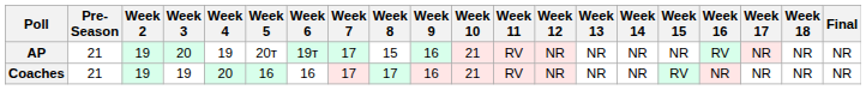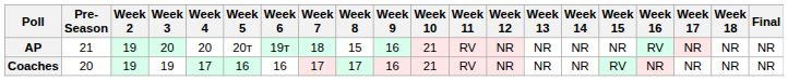 <table class="wikitable" style="white-space:nowrap;font-size:90%">
 <tr>
 <th>Poll</th>
 <th>Pre-<br>Season</th>
 <th>Week<br>2</th>
 <th>Week<br>3</th>
 <th>Week<br>4</th>
 <th>Week<br>5</th>
 <th>Week<br>6</th>
 <th>Week<br>7</th>
 <th>Week<br>8</th>
 <th>Week<br>9</th>
 <th>Week<br>10</th>
 <th>Week<br>11</th>
 <th>Week<br>12</th>
 <th>Week<br>13</th>
 <th>Week<br>14</th>
 <th>Week<br>15</th>
 <th>Week<br>16</th>
 <th>Week<br>17</th>
 <th>Week<br>18</th>
 <th>Final</th>
 </tr>
 <tr style="text-align:center;">
 <th>AP</th>
 <td style="background:#FFFFFF;">21</td>
 <td style="background:#D8FFEB;">19</td>
 <td style="background:#D8FFEB;">20</td>
-<td style="background:#FFFFFF;">19</td>
+<td style="background:#FFFFFF;">20</td>
 <td style="background:#FFFFFF;">20т</td>
 <td style="background:#D8FFEB;">19т</td>
-<td style="background:#D8FFEB;">17</td>
+<td style="background:#D8FFEB;">18</td>
 <td style="background:#FFFFFF;">15</td>
 <td style="background:#D8FFEB;">16</td>
 <td style="background:#FFE6E6;">21</td>
 <td style="background:#FFE6E6;">RV</td>
 <td style="background:#FFE6E6;">NR</td>
 <td style="background:#FFFFFF;">NR</td>
 <td style="background:#FFFFFF;">NR</td>
 <td style="background:#FFFFFF;">NR</td>
 <td style="background:#D8FFEB;">RV</td>
 <td style="background:#FFE6E6;">NR</td>
 <td style="background:#FFFFFF;">NR</td>
 <td style="background:#FFFFFF;">NR</td>
 </tr>
 <tr style="text-align:center;">
 <th>Coaches</th>
-<td style="background:#FFFFFF;">21</td>
+<td style="background:#FFFFFF;">20</td>
 <td style="background:#D8FFEB;">19</td>
 <td style="background:#FFFFFF;">19</td>
-<td style="background:#D8FFEB;">20</td>
+<td style="background:#D8FFEB;">17</td>
 <td style="background:#D8FFEB;">16</td>
 <td style="background:#FFFFFF;">16</td>
 <td style="background:#FFE6E6;">17</td>
 <td style="background:#D8FFEB;">17</td>
 <td style="background:#FFE6E6;">16</td>
 <td style="background:#FFE6E6;">21</td>
 <td style="background:#FFE6E6;">RV</td>
 <td style="background:#FFE6E6;">NR</td>
 <td style="background:#FFFFFF;">NR</td>
 <td style="background:#FFFFFF;">NR</td>
 <td style="background:#D8FFEB;">RV</td>
 <td style="background:#FFE6E6;">NR</td>
 <td style="background:#FFFFFF;">NR</td>
 <td style="background:#FFFFFF;">NR</td>
 <td style="background:#FFFFFF;">NR</td>
 </tr>
 </table>
